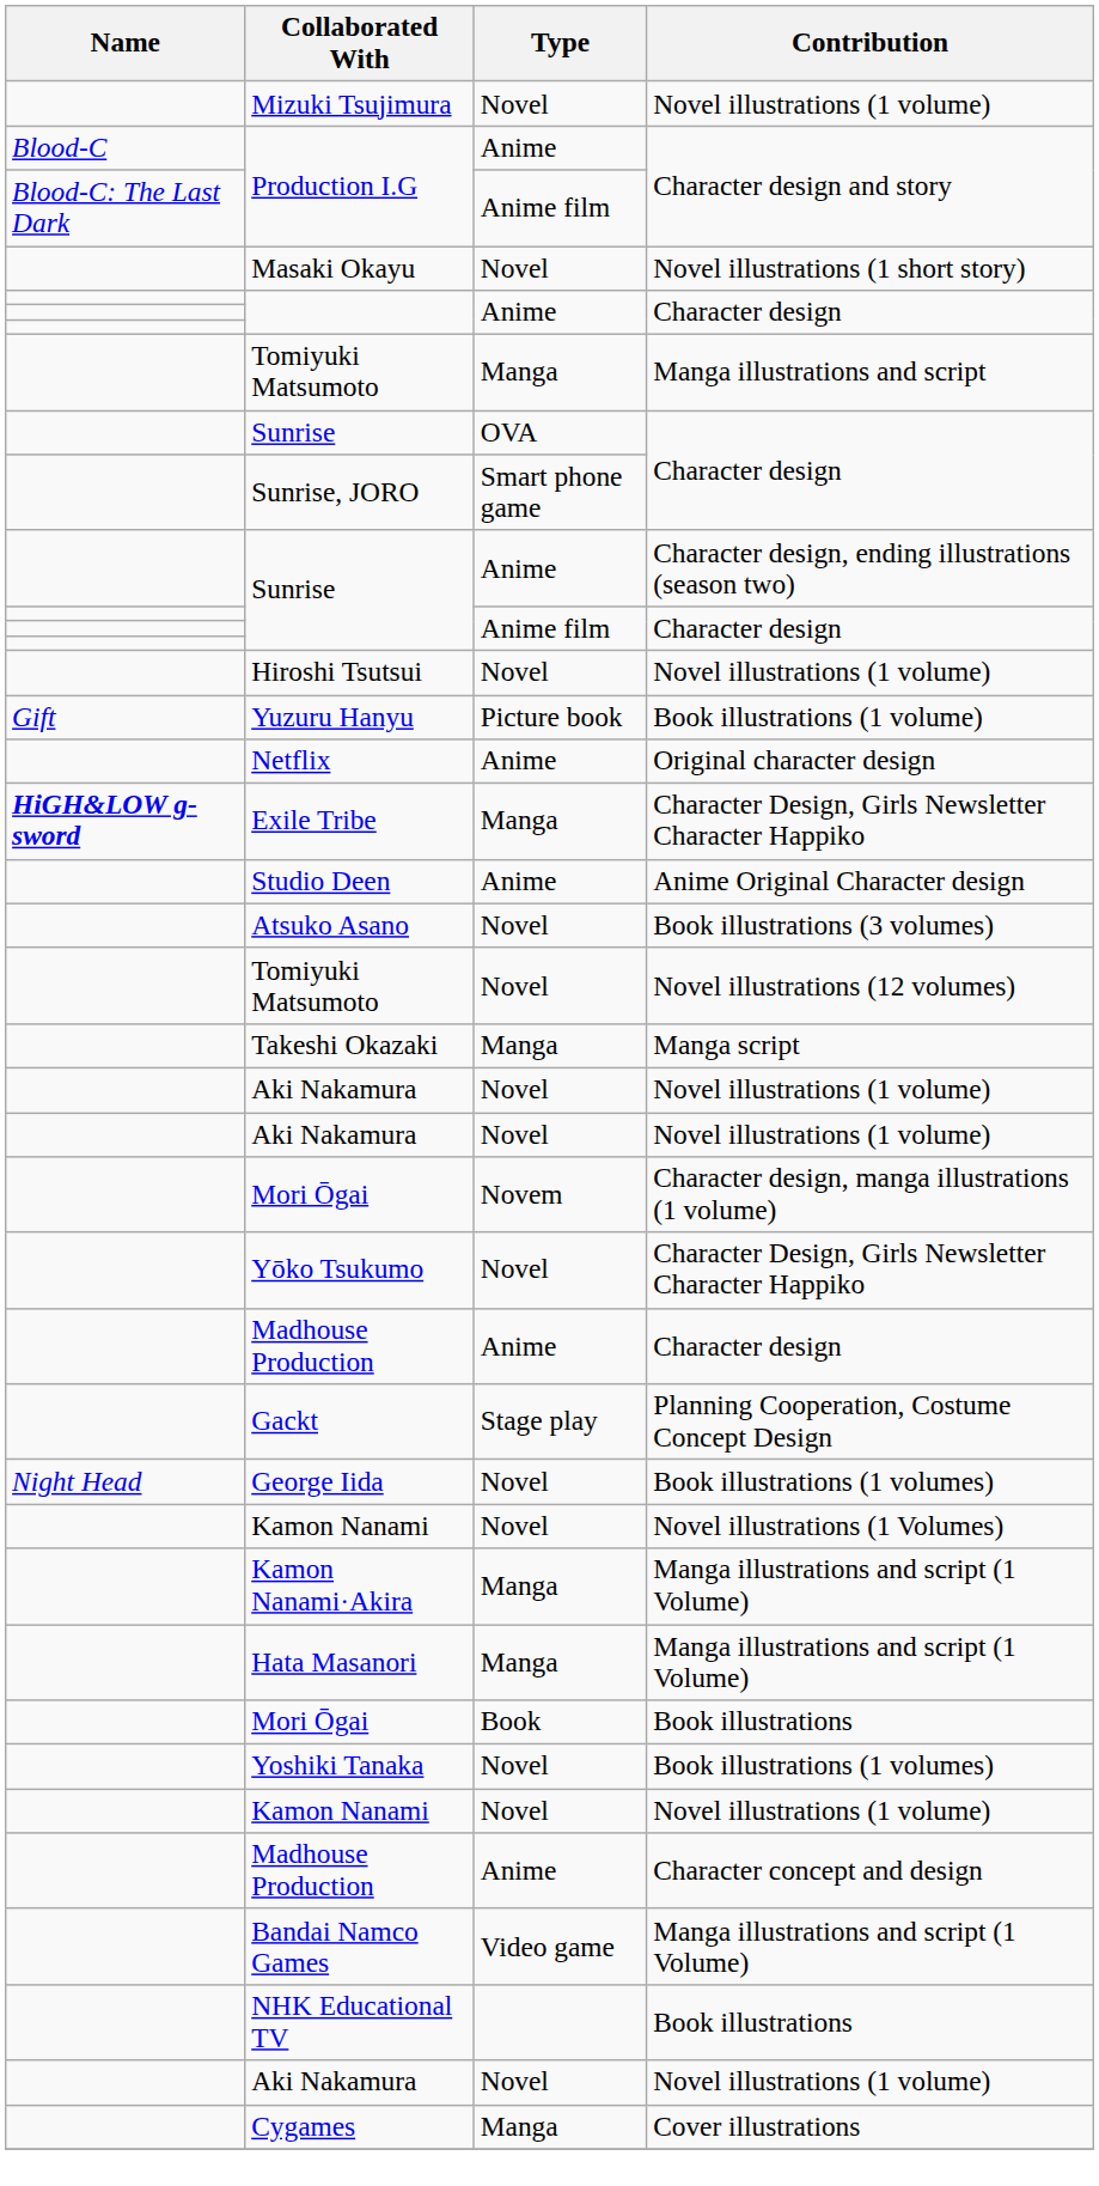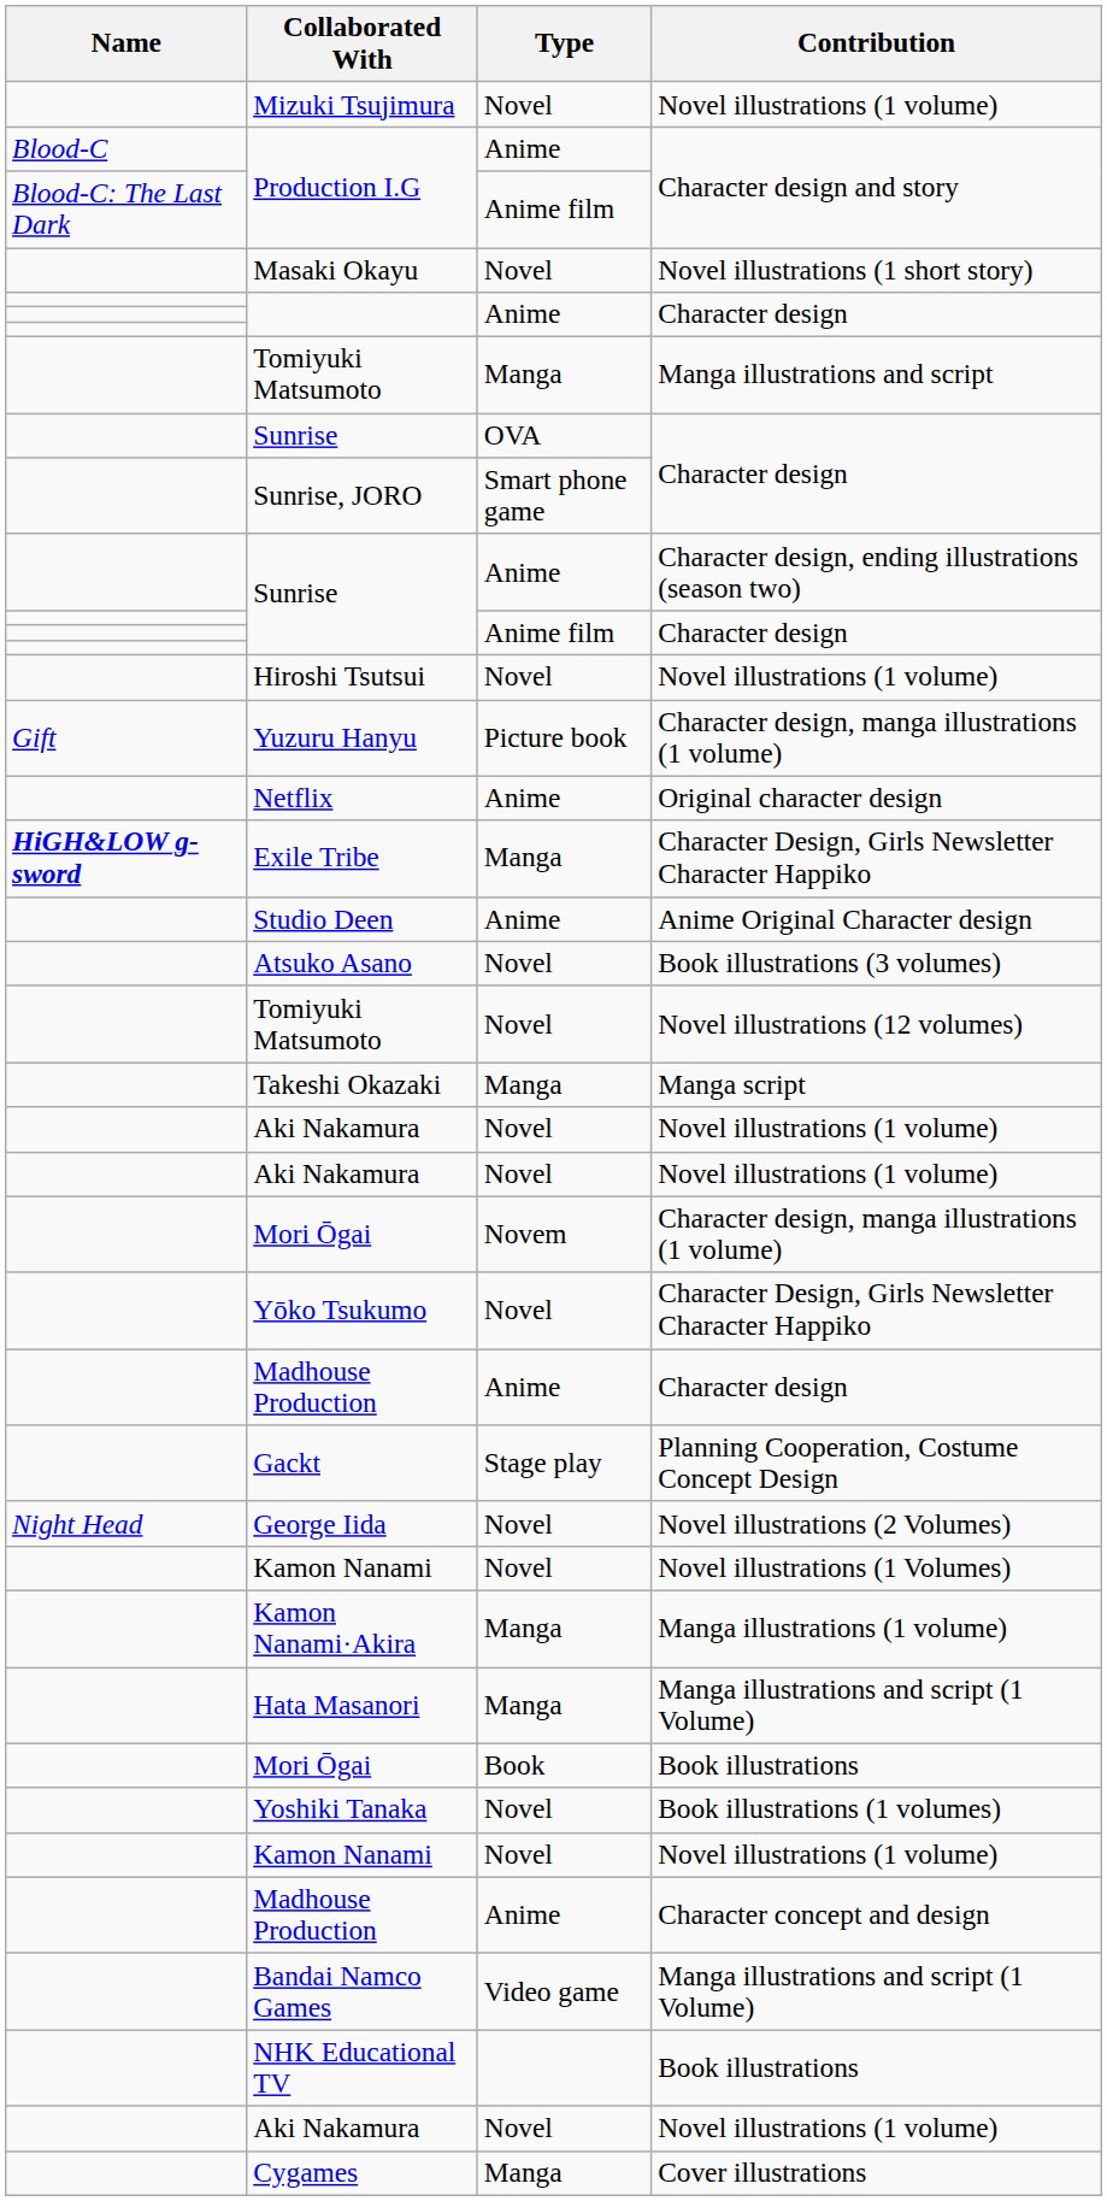 <table class="wikitable sortable" width="100%">
 <tr>
 <th>Name</th>
 <th>Collaborated With</th>
 <th>Type</th>
 <th>Contribution</th>
 </tr>
 <tr>
 <td></td>
 <td><a href='#'>Mizuki Tsujimura</a></td>
 <td>Novel</td>
 <td>Novel illustrations (1 volume)</td>
 </tr>
 <tr>
 <td><em><a href='#'>Blood-C</a></em></td>
 <td rowspan="2"><a href='#'>Production I.G</a></td>
 <td>Anime</td>
 <td rowspan="2">Character design and story</td>
 </tr>
 <tr>
 <td><em><a href='#'>Blood-C: The Last Dark</a></em></td>
 <td>Anime film</td>
 </tr>
 <tr>
 <td></td>
 <td>Masaki Okayu</td>
 <td>Novel</td>
 <td>Novel illustrations (1 short story)</td>
 </tr>
 <tr>
 <td></td>
 <td rowspan="3"></td>
 <td rowspan="3">Anime</td>
 <td rowspan="3">Character design</td>
 </tr>
 <tr>
 <td></td>
 </tr>
 <tr>
 <td></td>
 </tr>
 <tr>
 <td></td>
 <td>Tomiyuki Matsumoto</td>
 <td>Manga</td>
 <td>Manga illustrations and script</td>
 </tr>
 <tr>
 <td></td>
 <td><a href='#'>Sunrise</a></td>
 <td>OVA</td>
 <td rowspan="2">Character design</td>
 </tr>
 <tr>
 <td></td>
 <td>Sunrise, JORO</td>
 <td>Smart phone game</td>
 </tr>
 <tr>
 <td></td>
 <td rowspan="4">Sunrise</td>
 <td>Anime</td>
 <td>Character design, ending illustrations (season two)</td>
 </tr>
 <tr>
 <td></td>
 <td rowspan="3">Anime film</td>
 <td rowspan="3">Character design</td>
 </tr>
 <tr>
 <td></td>
 </tr>
 <tr>
 <td></td>
 </tr>
 <tr>
 <td></td>
 <td>Hiroshi Tsutsui</td>
 <td>Novel</td>
 <td>Novel illustrations (1 volume)</td>
 </tr>
 <tr>
 <td><em><a href='#'>Gift</a></em></td>
 <td><a href='#'>Yuzuru Hanyu</a></td>
 <td>Picture book</td>
-<td>Book illustrations (1 volume)</td>
+<td>Character design, manga illustrations (1 volume)</td>
 </tr>
 <tr>
 <td></td>
 <td><a href='#'>Netflix</a></td>
 <td>Anime</td>
 <td>Original character design</td>
 </tr>
 <tr>
 <td><strong><em><a href='#'>HiGH&LOW g-sword</a></em></strong></td>
 <td><a href='#'>Exile Tribe</a></td>
 <td>Manga</td>
 <td>Character Design, Girls Newsletter Character Happiko</td>
 </tr>
 <tr>
 <td></td>
 <td><a href='#'>Studio Deen</a></td>
 <td>Anime</td>
 <td>Anime Original Character design</td>
 </tr>
 <tr>
 <td></td>
 <td><a href='#'>Atsuko Asano</a></td>
 <td>Novel</td>
 <td>Book illustrations (3 volumes)</td>
 </tr>
 <tr>
 <td></td>
 <td>Tomiyuki Matsumoto</td>
 <td>Novel</td>
 <td>Novel illustrations (12 volumes)</td>
 </tr>
 <tr>
 <td></td>
 <td>Takeshi Okazaki</td>
 <td>Manga</td>
 <td>Manga script</td>
 </tr>
 <tr>
 <td></td>
 <td>Aki Nakamura</td>
 <td>Novel</td>
 <td>Novel illustrations (1 volume)</td>
 </tr>
 <tr>
 <td></td>
 <td>Aki Nakamura</td>
 <td>Novel</td>
 <td>Novel illustrations (1 volume)</td>
 </tr>
 <tr>
 <td></td>
 <td><a href='#'>Mori Ōgai</a></td>
 <td>Novem</td>
 <td>Character design, manga illustrations (1 volume)</td>
 </tr>
 <tr>
 <td></td>
 <td><a href='#'>Yōko Tsukumo</a></td>
 <td>Novel</td>
 <td>Character Design, Girls Newsletter Character Happiko</td>
 </tr>
 <tr>
 <td><em></td>
 <td><a href='#'>Madhouse Production</a></td>
 <td>Anime</td>
 <td>Character design</td>
 </tr>
 <tr>
 <td></em></td>
 <td><a href='#'>Gackt</a></td>
 <td>Stage play</td>
 <td>Planning Cooperation, Costume Concept Design</td>
 </tr>
 <tr>
 <td><em><a href='#'>Night Head</a></em></td>
 <td><a href='#'>George Iida</a></td>
 <td>Novel</td>
-<td>Book illustrations (1 volumes)</td>
+<td>Novel illustrations (2 Volumes)</td>
 </tr>
 <tr>
 <td><em></td>
 <td>Kamon Nanami</td>
 <td>Novel</td>
 <td>Novel illustrations (1 Volumes)</td>
 </tr>
 <tr>
 <td></td>
 <td><a href='#'>Kamon Nanami·Akira</a></td>
 <td>Manga</td>
-<td>Manga illustrations and script (1 Volume)</td>
+<td>Manga illustrations (1 volume)</td>
 </tr>
 <tr>
 <td></td>
 <td><a href='#'>Hata Masanori</a></td>
 <td>Manga</td>
 <td>Manga illustrations and script (1 Volume)</td>
 </tr>
 <tr>
 <td></td>
 <td><a href='#'>Mori Ōgai</a></td>
 <td>Book</td>
 <td>Book illustrations</td>
 </tr>
 <tr>
 <td></td>
 <td><a href='#'>Yoshiki Tanaka</a></td>
 <td>Novel</td>
 <td>Book illustrations (1 volumes)</td>
 </tr>
 <tr>
 <td></td>
 <td><a href='#'>Kamon Nanami</a></td>
 <td>Novel</td>
 <td>Novel illustrations (1 volume)</td>
 </tr>
 <tr>
 <td></td>
 <td><a href='#'>Madhouse Production</a></td>
 <td>Anime</td>
 <td>Character concept and design</td>
 </tr>
 <tr>
 <td></td>
 <td><a href='#'>Bandai Namco Games</a></td>
 <td>Video game</td>
 <td>Manga illustrations and script (1 Volume)</td>
 </tr>
 <tr>
 <td></em></td>
 <td><a href='#'>NHK Educational TV</a></td>
 <td></td>
 <td>Book illustrations</td>
 </tr>
 <tr>
 <td></td>
 <td>Aki Nakamura</td>
 <td>Novel</td>
 <td>Novel illustrations (1 volume)</td>
 </tr>
 <tr>
 <td></td>
 <td><a href='#'>Cygames</a></td>
 <td>Manga</td>
 <td>Cover illustrations</td>
 </tr>
 <tr>
 </tr>
 </table>
